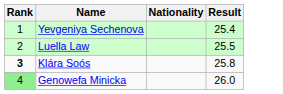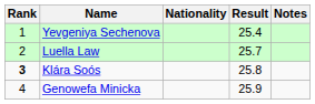 <table class="wikitable sortable" style="text-align:center">
 <tr>
 <th>Rank</th>
 <th>Name</th>
 <th>Nationality</th>
 <th>Result</th>
+<th>Notes</th>
 </tr>
 <tr bgcolor=ccffcc>
 <td>1</td>
 <td align="left"><a href='#'>Yevgeniya Sechenova</a></td>
 <td align="left"></td>
 <td>25.4</td>
+<td></td>
 </tr>
 <tr bgcolor=ccffcc>
 <td>2</td>
 <td align="left"><a href='#'>Luella Law</a></td>
 <td align="left"></td>
-<td>25.5</td>
+<td>25.7</td>
+<td></td>
 </tr>
 <tr>
 <td><strong>3</strong></td>
 <td align="left"><a href='#'>Klára Soós</a></td>
 <td align="left"></td>
 <td>25.8</td>
+<td></td>
 </tr>
 <tr>
-<td style="background: lightgreen;">4</td>
+<td>4</td>
 <td align="left"><a href='#'>Genowefa Minicka</a></td>
 <td align="left"></td>
-<td>26.0</td>
+<td>25.9</td>
+<td></td>
 </tr>
 </table>
